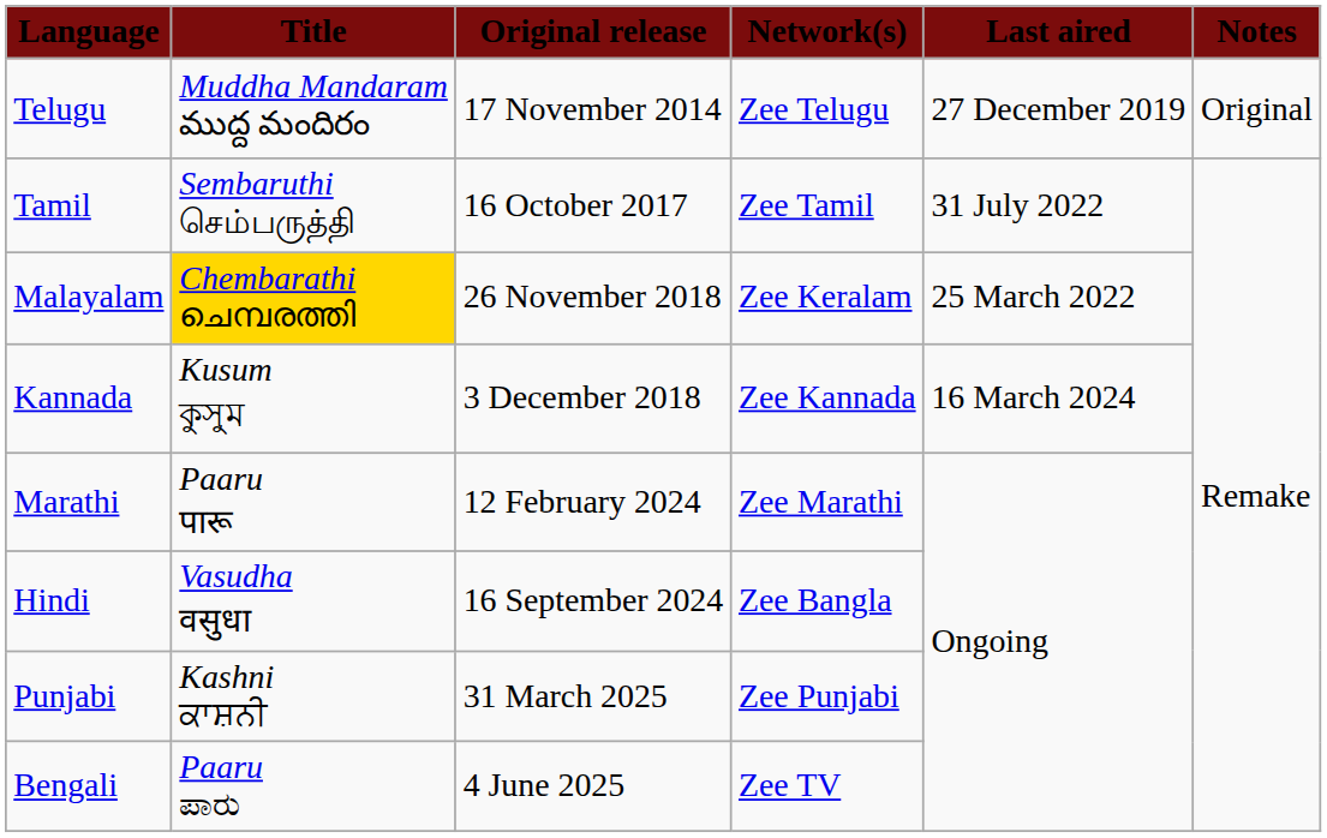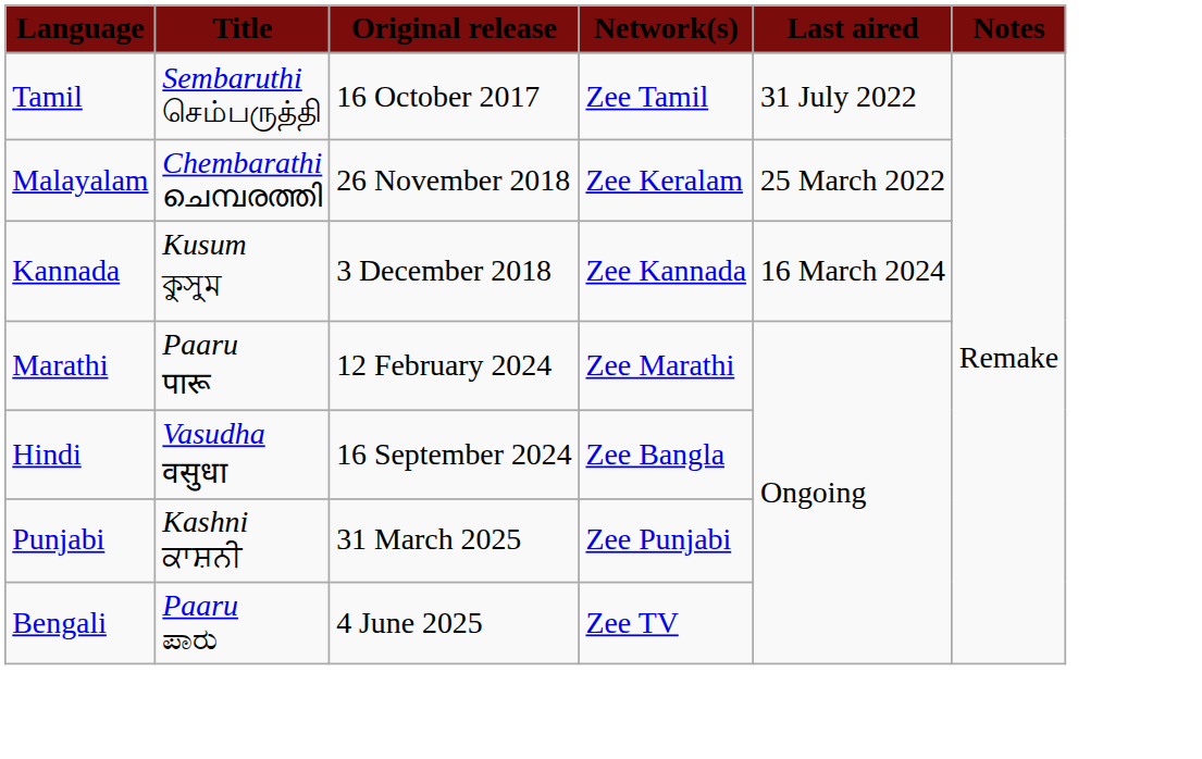 <table class="wikitable">
 <tr>
 <th style="background:#7b0c0c;">Language</th>
 <th style="background:#7b0c0c;">Title</th>
 <th style="background:#7b0c0c;">Original release</th>
 <th style="background:#7b0c0c;">Network(s)</th>
 <th style="background:#7b0c0c;">Last aired</th>
 <th style="background:#7b0c0c;">Notes</th>
-</tr>
-<tr>
-<td><a href='#'>Telugu</a></td>
-<td><em><a href='#'>Muddha Mandaram</a></em> <br> ముద్ద మందిరం</td>
-<td>17 November 2014</td>
-<td><a href='#'>Zee Telugu</a></td>
-<td>27 December 2019</td>
-<td>Original</td>
 </tr>
 <tr>
 <td><a href='#'>Tamil</a></td>
 <td><em><a href='#'>Sembaruthi</a></em> <br> செம்பருத்தி</td>
 <td>16 October 2017</td>
 <td><a href='#'>Zee Tamil</a></td>
 <td>31 July 2022</td>
 <td rowspan="7">Remake</td>
 </tr>
 <tr>
 <td><a href='#'>Malayalam</a></td>
-<td style="background: gold;"><em><a href='#'>Chembarathi</a></em> <br> ചെമ്പരത്തി</td>
+<td><em><a href='#'>Chembarathi</a></em> <br> ചെമ്പരത്തി</td>
 <td>26 November 2018</td>
 <td><a href='#'>Zee Keralam</a></td>
 <td>25 March 2022</td>
 </tr>
 <tr>
 <td><a href='#'>Kannada</a></td>
 <td><em>Kusum</em> <br> কুসুম</td>
 <td>3 December 2018</td>
 <td><a href='#'>Zee Kannada</a></td>
 <td>16 March 2024</td>
 </tr>
 <tr>
 <td><a href='#'>Marathi</a></td>
 <td><em>Paaru</em> <br> पारू</td>
 <td>12 February 2024</td>
 <td><a href='#'>Zee Marathi</a></td>
 <td rowspan="4">Ongoing</td>
 </tr>
 <tr>
 <td><a href='#'>Hindi</a></td>
 <td><em><a href='#'>Vasudha</a></em> <br> वसुधा</td>
 <td>16 September 2024</td>
 <td><a href='#'>Zee Bangla</a></td>
 </tr>
 <tr>
 <td><a href='#'>Punjabi</a></td>
 <td><em>Kashni</em> <br> ਕਾਸ਼ਨੀ</td>
 <td>31 March 2025</td>
 <td><a href='#'>Zee Punjabi</a></td>
 </tr>
 <tr>
 <td><a href='#'>Bengali</a></td>
 <td><em><a href='#'>Paaru</a></em> <br> ಪಾರು</td>
 <td>4 June 2025</td>
 <td><a href='#'>Zee TV</a></td>
 </tr>
 </table>
